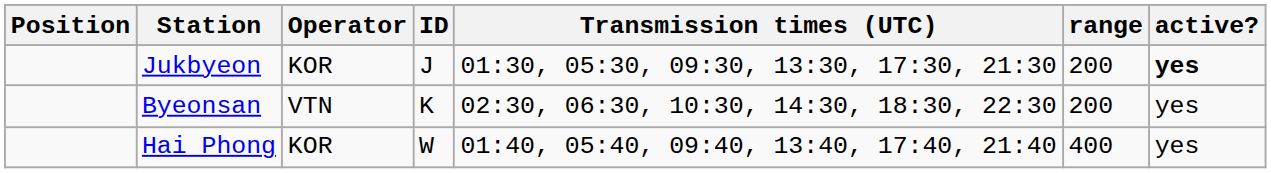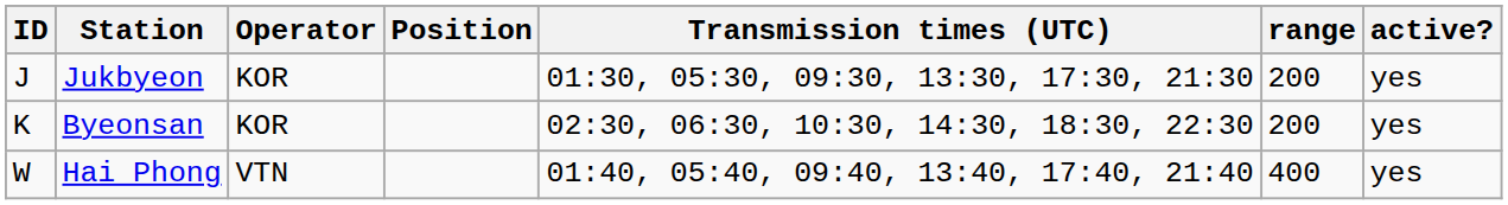 <table class="wikitable sortable">
 <tr class="hintergrundfarbe5">
-<th>Position</th>
+<th>ID</th>
 <th>Station</th>
 <th>Operator</th>
-<th>ID</th>
+<th>Position</th>
 <th class="unsortable">Transmission times (UTC)</th>
 <th>range</th>
 <th>active?</th>
 </tr>
 <tr>
-<td></td>
+<td>J</td>
 <td><a href='#'>Jukbyeon</a></td>
 <td>KOR</td>
-<td>J</td>
+<td></td>
 <td>01:30, 05:30, 09:30, 13:30, 17:30, 21:30</td>
 <td>200</td>
-<td><strong>yes</strong></td>
+<td>yes</td>
 </tr>
 <tr>
+<td>K</td>
+<td><a href='#'>Byeonsan</a></td>
+<td>KOR</td>
 <td></td>
-<td><a href='#'>Byeonsan</a></td>
-<td>VTN</td>
-<td>K</td>
 <td>02:30, 06:30, 10:30, 14:30, 18:30, 22:30</td>
 <td>200</td>
 <td>yes</td>
 </tr>
 <tr>
+<td>W</td>
+<td><a href='#'>Hai Phong</a></td>
+<td>VTN</td>
 <td></td>
-<td><a href='#'>Hai Phong</a></td>
-<td>KOR</td>
-<td>W</td>
 <td>01:40, 05:40, 09:40, 13:40, 17:40, 21:40</td>
 <td>400</td>
 <td>yes</td>
 </tr>
 </table>
